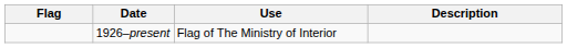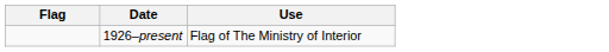 <table class="wikitable">
 <tr>
 <th style="width:110px;">Flag</th>
 <th style="width:100px;">Date</th>
 <th style="width:250px;">Use</th>
-<th style="width:250px;">Description</th>
 </tr>
 <tr>
 <td></td>
 <td>1926–<em>present</em></td>
 <td>Flag of The Ministry of Interior</td>
-<td></td>
 </tr>
 </table>
